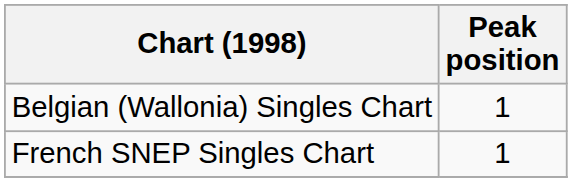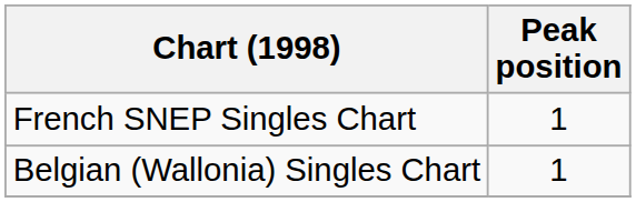 <table class="wikitable sortable">
 <tr>
 <th>Chart (1998)</th>
 <th>Peak<br>position</th>
 </tr>
 <tr>
-<td>Belgian (Wallonia) Singles Chart</td>
+<td>French SNEP Singles Chart</td>
 <td align="center">1</td>
 </tr>
 <tr>
-<td>French SNEP Singles Chart</td>
+<td>Belgian (Wallonia) Singles Chart</td>
 <td align="center">1</td>
 </tr>
 <tr>
 </tr>
 </table>
